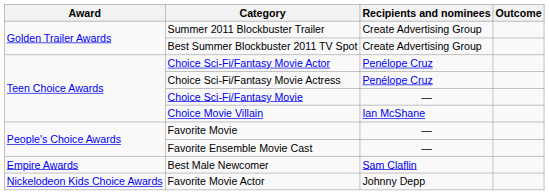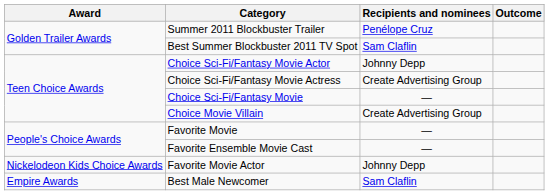 <table class="wikitable" style="font-size: 95%;">
 <tr bgcolor="#CCCCCC" align="center">
 <th>Award</th>
 <th>Category</th>
 <th>Recipients and nominees</th>
 <th>Outcome</th>
 </tr>
 <tr>
 <td rowspan=2><a href='#'>Golden Trailer Awards</a></td>
 <td>Summer 2011 Blockbuster Trailer</td>
-<td>Create Advertising Group</td>
+<td><a href='#'>Penélope Cruz</a></td>
 <td></td>
 </tr>
 <tr>
 <td>Best Summer Blockbuster 2011 TV Spot</td>
-<td>Create Advertising Group</td>
+<td><a href='#'>Sam Claflin</a></td>
 <td></td>
 </tr>
 <tr>
 <td rowspan=4><a href='#'>Teen Choice Awards</a></td>
 <td><a href='#'>Choice Sci-Fi/Fantasy Movie Actor</a></td>
-<td><a href='#'>Penélope Cruz</a></td>
+<td>Johnny Depp</td>
 <td></td>
 </tr>
 <tr>
 <td>Choice Sci-Fi/Fantasy Movie Actress</td>
-<td><a href='#'>Penélope Cruz</a></td>
+<td>Create Advertising Group</td>
 <td></td>
 </tr>
 <tr>
 <td><a href='#'>Choice Sci-Fi/Fantasy Movie</a></td>
 <td align="center">—</td>
 <td></td>
 </tr>
 <tr>
 <td><a href='#'>Choice Movie Villain</a></td>
-<td><a href='#'>Ian McShane</a></td>
+<td>Create Advertising Group</td>
 <td></td>
 </tr>
 <tr>
 <td rowspan=2><a href='#'>People's Choice Awards</a></td>
 <td>Favorite Movie</td>
 <td align="center">—</td>
 <td></td>
 </tr>
 <tr>
 <td>Favorite Ensemble Movie Cast</td>
 <td align="center">—</td>
 <td></td>
 </tr>
 <tr>
+<td rowspan="1"><a href='#'>Nickelodeon Kids Choice Awards</a></td>
+<td>Favorite Movie Actor</td>
+<td>Johnny Depp</td>
+<td></td>
+</tr>
+<tr>
 <td rowspan="1"><a href='#'>Empire Awards</a></td>
 <td>Best Male Newcomer</td>
 <td><a href='#'>Sam Claflin</a></td>
 <td></td>
 </tr>
-<tr>
-<td rowspan="1"><a href='#'>Nickelodeon Kids Choice Awards</a></td>
-<td>Favorite Movie Actor</td>
-<td>Johnny Depp</td>
-<td></td>
-</tr>
 </table>
